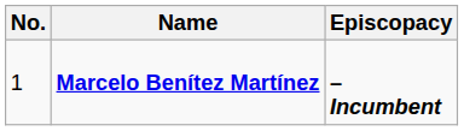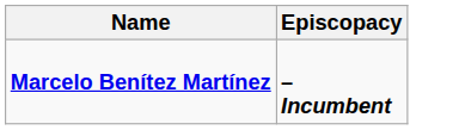 <table class="wikitable">
 <tr>
-<th>No.</th>
 <th>Name</th>
 <th>Episcopacy</th>
 </tr>
 <tr>
-<td>1</td>
 <td><strong><a href='#'>Marcelo Benítez Martínez</a></strong><br></td>
 <td><strong><br>–<br><em>Incumbent</em></strong></td>
 </tr>
 </table>
